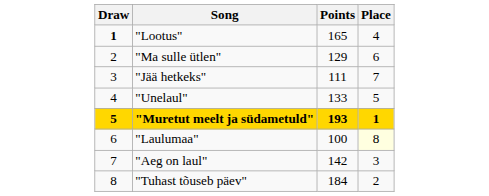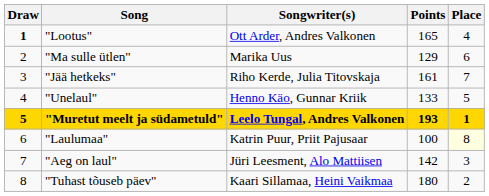 <table class="sortable wikitable" style="margin: 1em auto 1em auto; text-align:center">
 <tr>
 <th>Draw</th>
 <th>Song</th>
+<th>Songwriter(s)</th>
 <th>Points</th>
 <th>Place</th>
 </tr>
 <tr>
 <td><strong>1</strong></td>
 <td align="left">"Lootus"</td>
+<td align="left"><a href='#'>Ott Arder</a>, Andres Valkonen</td>
 <td>165</td>
 <td>4</td>
 </tr>
 <tr>
 <td>2</td>
 <td align="left">"Ma sulle ütlen"</td>
+<td align="left">Marika Uus</td>
 <td>129</td>
 <td>6</td>
 </tr>
 <tr>
 <td>3</td>
 <td align="left">"Jää hetkeks"</td>
-<td>111</td>
+<td align="left">Riho Kerde, Julia Titovskaja</td>
+<td>161</td>
 <td>7</td>
 </tr>
 <tr>
 <td>4</td>
 <td align="left">"Unelaul"</td>
+<td align="left"><a href='#'>Henno Käo</a>, Gunnar Kriik</td>
 <td>133</td>
 <td>5</td>
 </tr>
 <tr style="font-weight:bold; background:gold;">
 <td>5</td>
 <td align="left">"Muretut meelt ja südametuld"</td>
+<td align="left"><a href='#'>Leelo Tungal</a>, Andres Valkonen</td>
 <td>193</td>
 <td>1</td>
 </tr>
 <tr>
 <td>6</td>
 <td align="left">"Laulumaa"</td>
+<td align="left">Katrin Puur, Priit Pajusaar</td>
 <td>100</td>
 <td style="background: lightyellow;">8</td>
 </tr>
 <tr>
 <td>7</td>
 <td align="left">"Aeg on laul"</td>
+<td align="left">Jüri Leesment, <a href='#'>Alo Mattiisen</a></td>
 <td>142</td>
 <td>3</td>
 </tr>
 <tr>
 <td>8</td>
 <td align="left">"Tuhast tõuseb päev"</td>
-<td>184</td>
+<td align="left">Kaari Sillamaa, <a href='#'>Heini Vaikmaa</a></td>
+<td>180</td>
 <td>2</td>
 </tr>
 </table>
